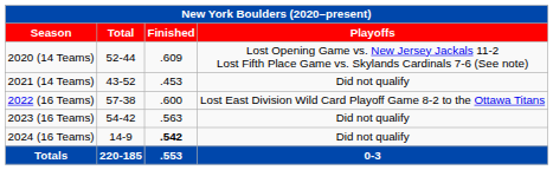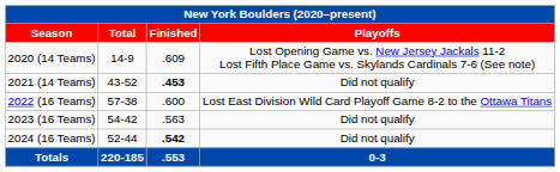 <table class="wikitable" style="text-align:center">
 <tr>
 <th colspan="6" style="background:#0047AB;color:#ffffff">New York Boulders (2020–present)</th>
 </tr>
 <tr>
 <th style="background:red; text-align:center; color:#fff;">Season</th>
 <th style="background:red; text-align:center; color:#fff;">Total</th>
 <th style="background:red; text-align:center; color:#fff;">Finished</th>
 <th style="background:red; text-align:center; color:#fff;">Playoffs</th>
 </tr>
 <tr>
 <td>2020 (14 Teams)</td>
-<td>52-44</td>
+<td>14-9</td>
 <td>.609</td>
 <td>Lost Opening Game vs. <a href='#'>New Jersey Jackals</a> 11-2 <br> Lost Fifth Place Game vs. Skylands Cardinals 7-6 (See note)</td>
 </tr>
 <tr>
 <td>2021 (14 Teams)</td>
 <td>43-52</td>
-<td>.453</td>
+<td><strong>.453</strong></td>
 <td>Did not qualify</td>
 </tr>
 <tr>
 <td><a href='#'>2022</a> (16 Teams)</td>
 <td>57-38</td>
 <td>.600</td>
 <td>Lost East Division Wild Card Playoff Game 8-2 to the <a href='#'>Ottawa Titans</a></td>
 </tr>
 <tr>
 <td>2023 (16 Teams)</td>
 <td>54-42</td>
 <td>.563</td>
 <td>Did not qualify</td>
 </tr>
 <tr>
 <td>2024 (16 Teams)</td>
-<td>14-9</td>
+<td>52-44</td>
 <td><strong>.542</strong></td>
 <td>Did not qualify</td>
 </tr>
 <tr>
 <th style="background:#0047AB; text-align:center; color:#fff;">Totals</th>
 <th style="background:#0047AB; text-align:center; color:#fff;">220-185</th>
 <th style="background:#0047AB; text-align:center; color:#fff;">.553</th>
 <th style="background:#0047AB; text-align:center; color:#fff;">0-3</th>
 </tr>
 </table>
